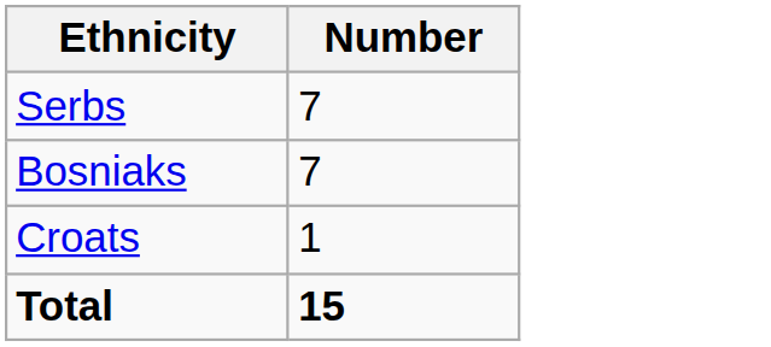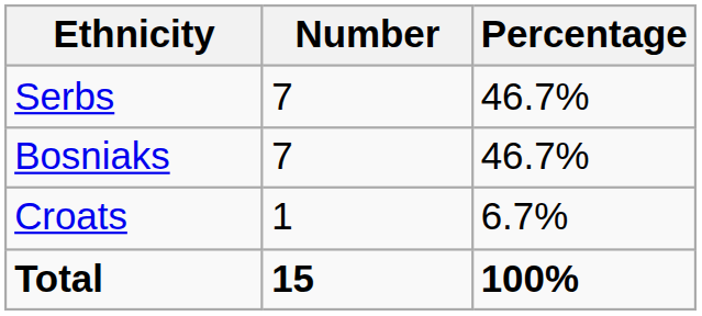 <table class="wikitable">
 <tr>
 <th width="100px">Ethnicity</th>
 <th width="80px">Number</th>
+<th width="80px">Percentage</th>
 </tr>
 <tr>
 <td><a href='#'>Serbs</a></td>
 <td>7</td>
+<td>46.7%</td>
 </tr>
 <tr>
 <td><a href='#'>Bosniaks</a></td>
 <td>7</td>
+<td>46.7%</td>
 </tr>
 <tr>
 <td><a href='#'>Croats</a></td>
 <td>1</td>
+<td>6.7%</td>
 </tr>
 <tr>
 <td><strong>Total</strong></td>
 <td><strong>15</strong></td>
+<td><strong>100%</strong></td>
 </tr>
 </table>
